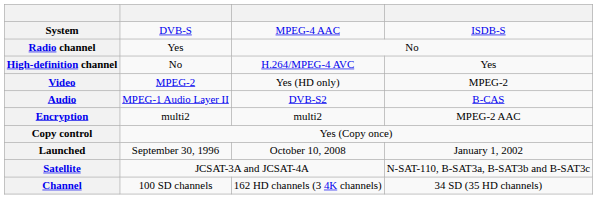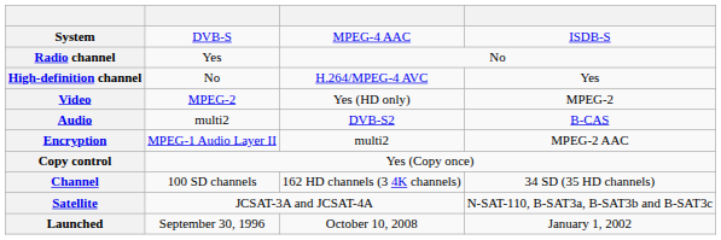 <table class="wikitable">
 <tr style="text-align:center;">
 <th> </th>
 <th></th>
 <th></th>
 <th></th>
 </tr>
 <tr style="text-align:center;">
 <th>System</th>
 <td><a href='#'>DVB-S</a></td>
 <td><a href='#'>MPEG-4 AAC</a></td>
 <td><a href='#'>ISDB-S</a></td>
 </tr>
 <tr style="text-align:center;">
 <th><a href='#'>Radio</a> channel</th>
 <td>Yes</td>
 <td Colspan=2>No</td>
 </tr>
 <tr style="text-align:center;">
 <th><a href='#'>High-definition</a> channel</th>
 <td>No</td>
 <td><a href='#'>H.264/MPEG-4 AVC</a></td>
 <td>Yes</td>
 </tr>
 <tr style="text-align:center;">
 <th><a href='#'>Video</a></th>
 <td><a href='#'>MPEG-2</a></td>
 <td>Yes (HD only)</td>
 <td>MPEG-2</td>
 </tr>
 <tr style="text-align:center;">
 <th><a href='#'>Audio</a></th>
-<td><a href='#'>MPEG-1 Audio Layer II</a></td>
+<td>multi2</td>
 <td><a href='#'>DVB-S2</a></td>
 <td><a href='#'>B-CAS</a></td>
 </tr>
 <tr style="text-align:center;">
 <th><a href='#'>Encryption</a></th>
-<td>multi2</td>
+<td><a href='#'>MPEG-1 Audio Layer II</a></td>
 <td>multi2</td>
 <td>MPEG-2 AAC</td>
 </tr>
 <tr style="text-align:center;">
 <th>Copy control</th>
 <td Colspan=3>Yes (Copy once)</td>
 </tr>
 <tr style="text-align:center;">
-<th>Launched</th>
-<td>September 30, 1996</td>
-<td>October 10, 2008</td>
-<td>January 1, 2002</td>
+<th><a href='#'>Channel</a></th>
+<td>100 SD channels</td>
+<td>162 HD channels (3 <a href='#'>4K</a> channels)</td>
+<td>34 SD (35 HD channels)</td>
 </tr>
 <tr style="text-align:center;">
 <th><a href='#'>Satellite</a></th>
 <td colspan=2>JCSAT-3A and JCSAT-4A</td>
 <td>N-SAT-110, B-SAT3a, B-SAT3b and B-SAT3c</td>
 </tr>
 <tr style="text-align:center;">
-<th><a href='#'>Channel</a></th>
-<td>100 SD channels</td>
-<td>162 HD channels (3 <a href='#'>4K</a> channels)</td>
-<td>34 SD (35 HD channels)</td>
+<th>Launched</th>
+<td>September 30, 1996</td>
+<td>October 10, 2008</td>
+<td>January 1, 2002</td>
 </tr>
 </table>
